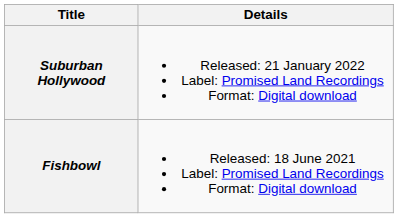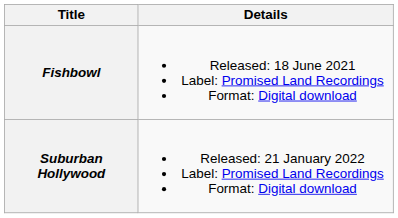 <table class="wikitable plainrowheaders" style="text-align:center">
 <tr>
 <th scope="col" style="width:9.5em;">Title</th>
 <th scope="col" style="width:18.5em;">Details</th>
 </tr>
 <tr>
+<th scope="row"><em>Fishbowl</em></th>
+<td><br><ul><li>Released: 18 June 2021</li><li>Label: <a href='#'>Promised Land Recordings</a></li><li>Format: <a href='#'>Digital download</a></li></ul></td>
+</tr>
+<tr>
 <th scope="row"><em>Suburban Hollywood</em></th>
 <td><br><ul><li>Released: 21 January 2022</li><li>Label: <a href='#'>Promised Land Recordings</a></li><li>Format: <a href='#'>Digital download</a></li></ul></td>
 </tr>
-<tr>
-<th scope="row"><em>Fishbowl</em></th>
-<td><br><ul><li>Released: 18 June 2021</li><li>Label: <a href='#'>Promised Land Recordings</a></li><li>Format: <a href='#'>Digital download</a></li></ul></td>
-</tr>
 </table>
